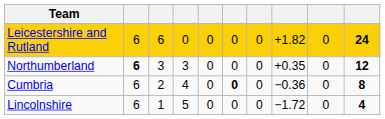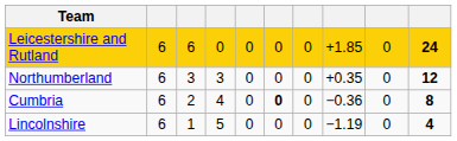 <table class="wikitable" style="text-align:center">
 <tr>
 <th width="150">Team</th>
 <th width="25"></th>
 <th width="25"></th>
 <th width="25"></th>
 <th width="25"></th>
 <th width="25"></th>
 <th width="25"></th>
 <th width="40"></th>
 <th width="40"></th>
 <th width="40"></th>
 </tr>
 <tr style="background:#fbd009">
 <td style="text-align:left"><a href='#'>Leicestershire and Rutland</a></td>
 <td>6</td>
 <td>6</td>
 <td>0</td>
 <td>0</td>
 <td>0</td>
 <td>0</td>
-<td>+1.82</td>
+<td>+1.85</td>
 <td>0</td>
 <td><strong>24</strong></td>
 </tr>
 <tr>
 <td style="text-align:left"><a href='#'>Northumberland</a></td>
-<td><strong>6</strong></td>
+<td>6</td>
 <td>3</td>
 <td>3</td>
 <td>0</td>
 <td>0</td>
 <td>0</td>
 <td>+0.35</td>
 <td>0</td>
 <td><strong>12</strong></td>
 </tr>
 <tr>
 <td style="text-align:left"><a href='#'>Cumbria</a></td>
 <td>6</td>
 <td>2</td>
 <td>4</td>
 <td>0</td>
 <td><strong>0</strong></td>
 <td>0</td>
 <td>−0.36</td>
 <td>0</td>
 <td><strong>8</strong></td>
 </tr>
 <tr>
 <td style="text-align:left"><a href='#'>Lincolnshire</a></td>
 <td>6</td>
 <td>1</td>
 <td>5</td>
 <td>0</td>
 <td>0</td>
 <td>0</td>
-<td>−1.72</td>
+<td>−1.19</td>
 <td>0</td>
 <td><strong>4</strong></td>
 </tr>
 </table>
